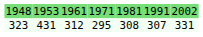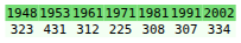 <table align="center" cellspacing="0" style="background:#f3fff3">
 <tr bgcolor="#77dd77">
 <td align="center">1948</td>
 <td align="center">1953</td>
 <td align="center">1961</td>
 <td align="center">1971</td>
 <td align="center">1981</td>
 <td align="center">1991</td>
 <td align="center">2002</td>
 </tr>
 <tr>
 <td align="center">323</td>
 <td align="center">431</td>
 <td align="center">312</td>
-<td align="center">295</td>
+<td align="center">225</td>
 <td align="center">308</td>
 <td align="center">307</td>
-<td align="center">331</td>
+<td align="center">334</td>
 </tr>
 </table>
